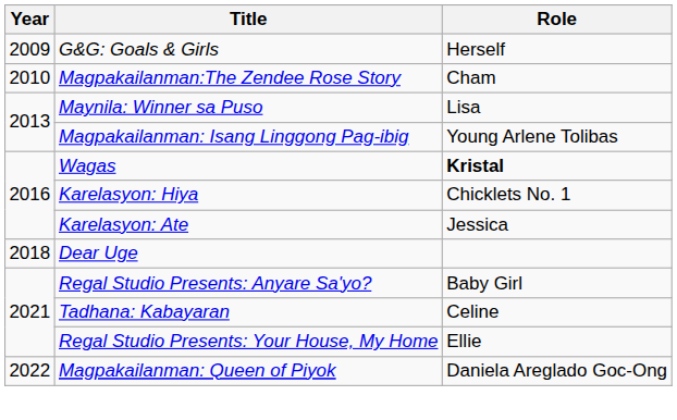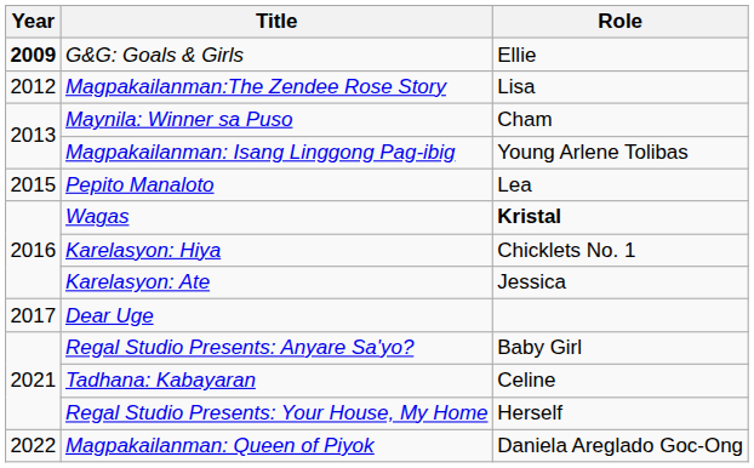 <table class="wikitable sortable">
 <tr>
 <th>Year</th>
 <th>Title</th>
 <th>Role</th>
 </tr>
 <tr>
-<td>2009</td>
+<td><strong>2009</strong></td>
 <td><em>G&G: Goals & Girls</em></td>
-<td>Herself</td>
+<td>Ellie</td>
 </tr>
 <tr>
-<td>2010</td>
+<td>2012</td>
 <td><em><a href='#'>Magpakailanman:The Zendee Rose Story</a></em></td>
-<td>Cham</td>
+<td>Lisa</td>
 </tr>
 <tr>
 <td rowspan="2">2013</td>
 <td><em><a href='#'>Maynila: Winner sa Puso</a></em></td>
-<td>Lisa</td>
+<td>Cham</td>
 </tr>
 <tr>
 <td><em><a href='#'>Magpakailanman: Isang Linggong Pag-ibig</a></em></td>
 <td>Young Arlene Tolibas</td>
+</tr>
+<tr>
+<td>2015</td>
+<td><em><a href='#'>Pepito Manaloto</a></em></td>
+<td>Lea</td>
 </tr>
 <tr>
 <td rowspan="3">2016</td>
 <td><em><a href='#'>Wagas</a></em></td>
 <td><strong>Kristal</strong></td>
 </tr>
 <tr>
 <td><em><a href='#'>Karelasyon: Hiya</a></em></td>
 <td>Chicklets No. 1</td>
 </tr>
 <tr>
 <td><em><a href='#'>Karelasyon: Ate</a></em></td>
 <td>Jessica</td>
 </tr>
 <tr>
-<td>2018</td>
+<td>2017</td>
 <td><em><a href='#'>Dear Uge</a></em></td>
 <td></td>
 </tr>
 <tr>
 <td rowspan="3">2021</td>
 <td><a href='#'><em>Regal Studio Presents: Anyare Sa'yo?</em></a></td>
 <td>Baby Girl</td>
 </tr>
 <tr>
 <td><em><a href='#'>Tadhana: Kabayaran</a></em></td>
 <td>Celine</td>
 </tr>
 <tr>
 <td><a href='#'><em>Regal Studio Presents: Your House, My Home</em></a></td>
-<td>Ellie</td>
+<td>Herself</td>
 </tr>
 <tr>
 <td>2022</td>
 <td><a href='#'><u><em>Magpakailanman: Queen of Piyok</em></u></a></td>
 <td>Daniela Areglado Goc-Ong</td>
 </tr>
 </table>
